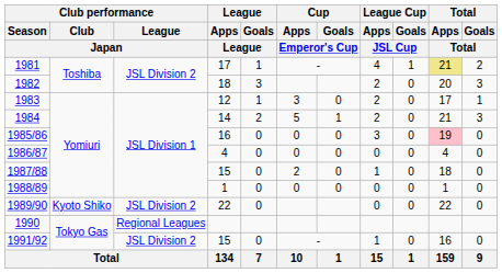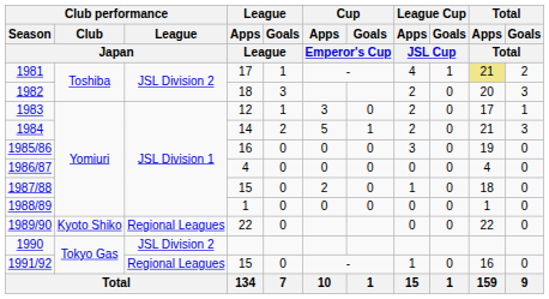 <table class="wikitable" style="text-align:center;">
 <tr>
 <th colspan=3>Club performance</th>
 <th colspan=2>League</th>
 <th colspan=2>Cup</th>
 <th colspan=2>League Cup</th>
 <th colspan=2>Total</th>
 </tr>
 <tr>
 <th>Season</th>
 <th>Club</th>
 <th>League</th>
 <th>Apps</th>
 <th>Goals</th>
 <th>Apps</th>
 <th>Goals</th>
 <th>Apps</th>
 <th>Goals</th>
 <th>Apps</th>
 <th>Goals</th>
 </tr>
 <tr>
 <th colspan=3>Japan</th>
 <th colspan=2>League</th>
 <th colspan=2><a href='#'>Emperor's Cup</a></th>
 <th colspan=2><a href='#'>JSL Cup</a></th>
 <th colspan=2>Total</th>
 </tr>
 <tr>
 <td><a href='#'>1981</a></td>
 <td rowspan="2"><a href='#'>Toshiba</a></td>
 <td rowspan="2"><a href='#'>JSL Division 2</a></td>
 <td>17</td>
 <td>1</td>
 <td colspan="2">-</td>
 <td>4</td>
 <td>1</td>
 <td style="background: khaki;">21</td>
 <td>2</td>
 </tr>
 <tr>
 <td><a href='#'>1982</a></td>
 <td>18</td>
 <td>3</td>
 <td></td>
 <td></td>
 <td>2</td>
 <td>0</td>
 <td>20</td>
 <td>3</td>
 </tr>
 <tr>
 <td><a href='#'>1983</a></td>
 <td rowspan="6"><a href='#'>Yomiuri</a></td>
 <td rowspan="6"><a href='#'>JSL Division 1</a></td>
 <td>12</td>
 <td>1</td>
 <td>3</td>
 <td>0</td>
 <td>2</td>
 <td>0</td>
 <td>17</td>
 <td>1</td>
 </tr>
 <tr>
 <td><a href='#'>1984</a></td>
 <td>14</td>
 <td>2</td>
 <td>5</td>
 <td>1</td>
 <td>2</td>
 <td>0</td>
 <td>21</td>
 <td>3</td>
 </tr>
 <tr>
 <td><a href='#'>1985/86</a></td>
 <td>16</td>
 <td>0</td>
 <td>0</td>
 <td>0</td>
 <td>3</td>
 <td>0</td>
-<td style="background: pink;">19</td>
+<td>19</td>
 <td>0</td>
 </tr>
 <tr>
 <td><a href='#'>1986/87</a></td>
 <td>4</td>
 <td>0</td>
 <td>0</td>
 <td>0</td>
 <td>0</td>
 <td>0</td>
 <td>4</td>
 <td>0</td>
 </tr>
 <tr>
 <td><a href='#'>1987/88</a></td>
 <td>15</td>
 <td>0</td>
 <td>2</td>
 <td>0</td>
 <td>1</td>
 <td>0</td>
 <td>18</td>
 <td>0</td>
 </tr>
 <tr>
 <td><a href='#'>1988/89</a></td>
 <td>1</td>
 <td>0</td>
 <td>0</td>
 <td>0</td>
 <td>0</td>
 <td>0</td>
 <td>1</td>
 <td>0</td>
 </tr>
 <tr>
 <td><a href='#'>1989/90</a></td>
 <td><a href='#'>Kyoto Shiko</a></td>
-<td><a href='#'>JSL Division 2</a></td>
+<td><a href='#'>Regional Leagues</a></td>
 <td>22</td>
 <td>0</td>
 <td></td>
 <td></td>
 <td>0</td>
 <td>0</td>
 <td>22</td>
 <td>0</td>
 </tr>
 <tr>
 <td><a href='#'>1990</a></td>
 <td rowspan="2"><a href='#'>Tokyo Gas</a></td>
-<td><a href='#'>Regional Leagues</a></td>
+<td><a href='#'>JSL Division 2</a></td>
 <td></td>
 <td></td>
 <td></td>
 <td></td>
 <td></td>
 <td></td>
 <td></td>
 <td></td>
 </tr>
 <tr>
 <td><a href='#'>1991/92</a></td>
-<td><a href='#'>JSL Division 2</a></td>
+<td><a href='#'>Regional Leagues</a></td>
 <td>15</td>
 <td>0</td>
 <td colspan="2">-</td>
 <td>1</td>
 <td>0</td>
 <td>16</td>
 <td>0</td>
 </tr>
 <tr>
 <th colspan=3>Total</th>
 <th>134</th>
 <th>7</th>
 <th>10</th>
 <th>1</th>
 <th>15</th>
 <th>1</th>
 <th>159</th>
 <th>9</th>
 </tr>
 </table>
